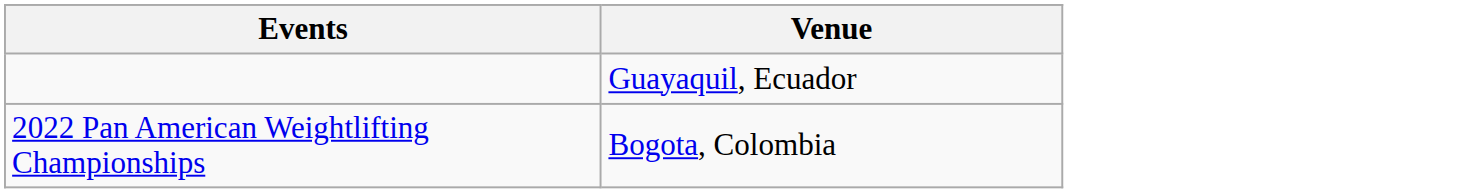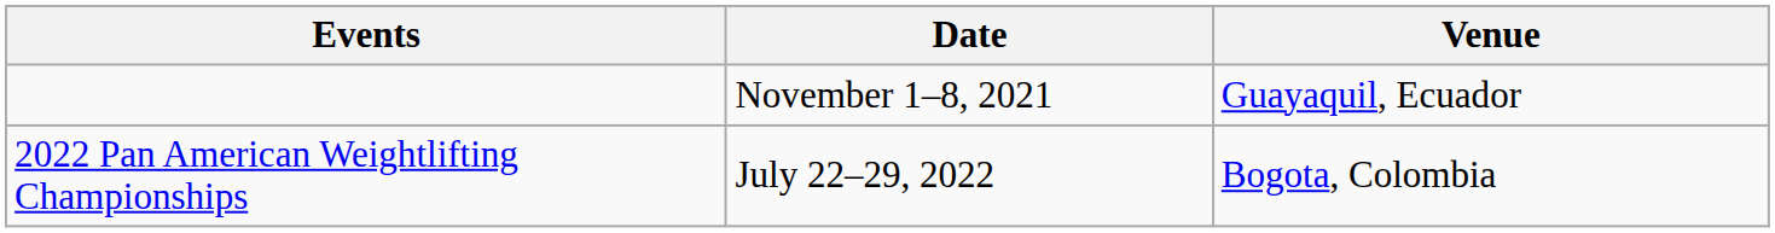 <table class="wikitable">
 <tr>
 <th width=300>Events</th>
+<th width=200>Date</th>
 <th width=230>Venue</th>
 </tr>
 <tr>
 <td></td>
+<td>November 1–8, 2021</td>
 <td> <a href='#'>Guayaquil</a>, Ecuador</td>
 </tr>
 <tr>
 <td><a href='#'>2022 Pan American Weightlifting Championships</a></td>
+<td>July 22–29, 2022</td>
 <td {{Nowrap> <a href='#'>Bogota</a>, Colombia</td>
 </tr>
 </table>
